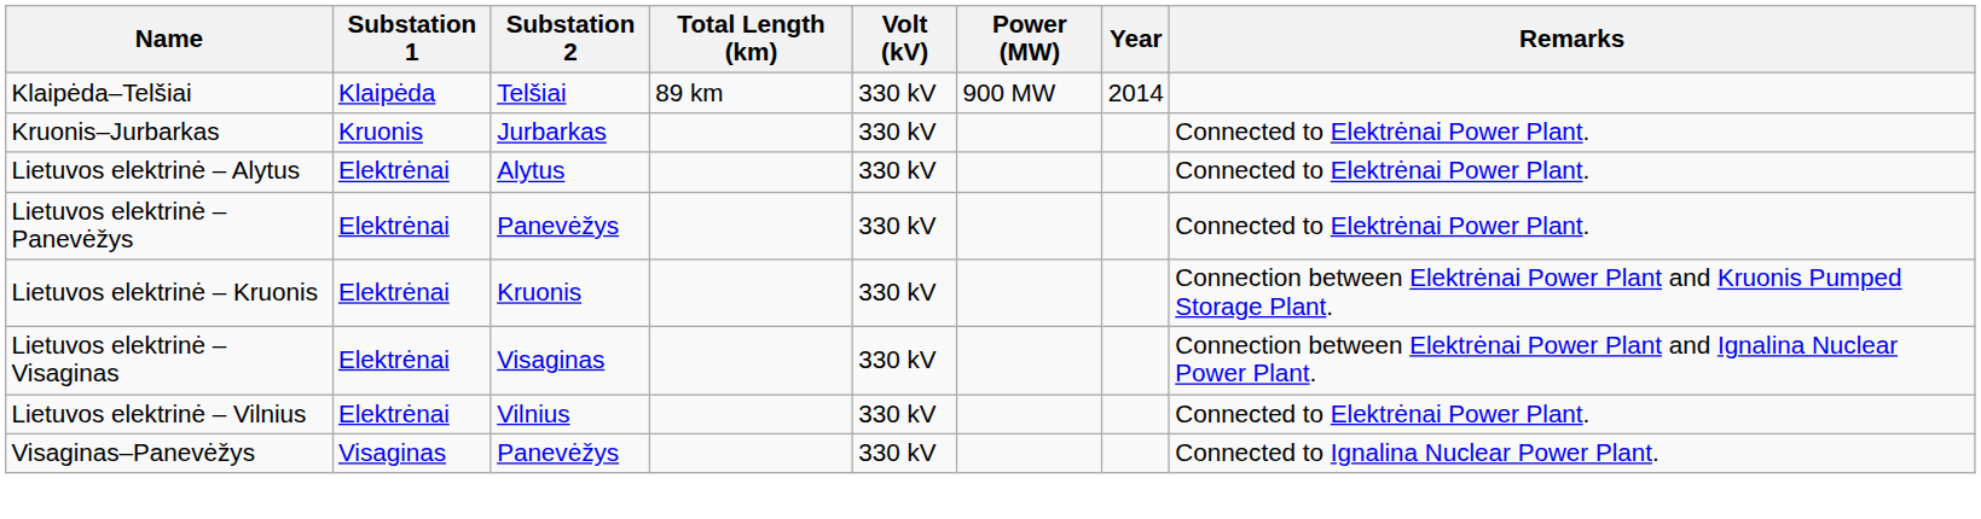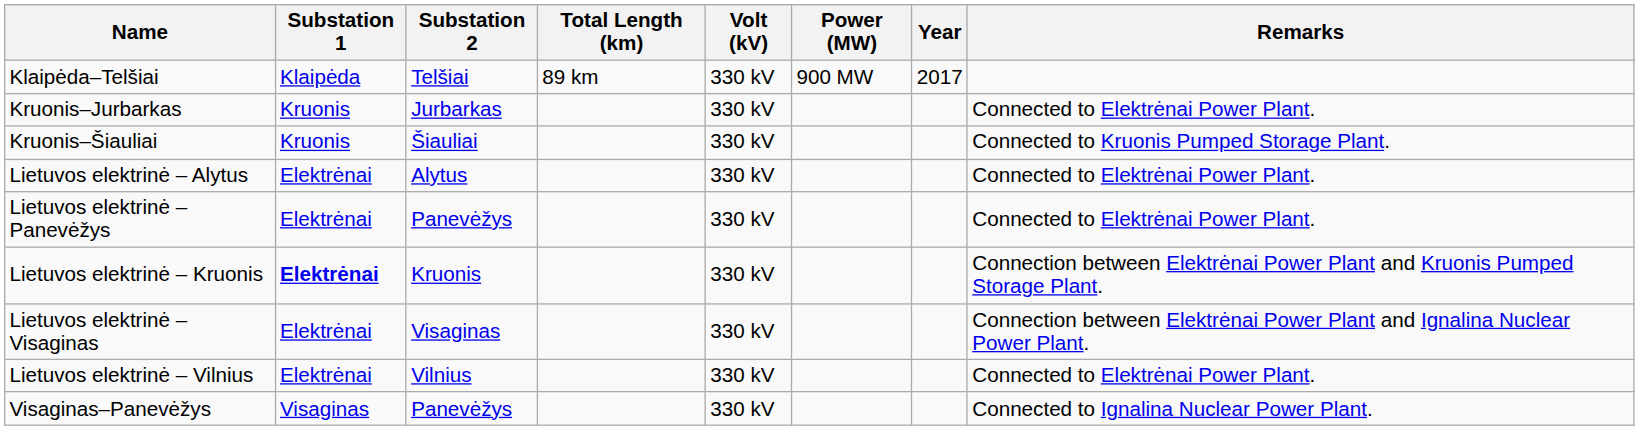 <table class="wikitable sortable" width="100%">
 <tr bgcolor="#dfdfdf">
 <th>Name</th>
 <th>Substation 1</th>
 <th>Substation 2</th>
 <th>Total Length (km)</th>
 <th>Volt (kV)</th>
 <th>Power (MW)</th>
 <th>Year</th>
 <th>Remarks</th>
 </tr>
 <tr>
 <td>Klaipėda–Telšiai</td>
 <td><a href='#'>Klaipėda</a></td>
 <td><a href='#'>Telšiai</a></td>
 <td>89 km</td>
 <td>330 kV</td>
 <td>900 MW</td>
-<td>2014</td>
+<td>2017</td>
 <td></td>
 </tr>
 <tr>
 <td>Kruonis–Jurbarkas</td>
 <td><a href='#'>Kruonis</a></td>
 <td><a href='#'>Jurbarkas</a></td>
 <td></td>
 <td>330 kV</td>
 <td></td>
 <td></td>
 <td>Connected to <a href='#'>Elektrėnai Power Plant</a>.</td>
+</tr>
+<tr>
+<td>Kruonis–Šiauliai</td>
+<td><a href='#'>Kruonis</a></td>
+<td><a href='#'>Šiauliai</a></td>
+<td></td>
+<td>330 kV</td>
+<td></td>
+<td></td>
+<td>Connected to <a href='#'>Kruonis Pumped Storage Plant</a>.</td>
 </tr>
 <tr>
 <td>Lietuvos elektrinė – Alytus</td>
 <td><a href='#'>Elektrėnai</a></td>
 <td><a href='#'>Alytus</a></td>
 <td></td>
 <td>330 kV</td>
 <td></td>
 <td></td>
 <td>Connected to <a href='#'>Elektrėnai Power Plant</a>.</td>
 </tr>
 <tr>
 <td>Lietuvos elektrinė – Panevėžys</td>
 <td><a href='#'>Elektrėnai</a></td>
 <td><a href='#'>Panevėžys</a></td>
 <td></td>
 <td>330 kV</td>
 <td></td>
 <td></td>
 <td>Connected to <a href='#'>Elektrėnai Power Plant</a>.</td>
 </tr>
 <tr>
 <td>Lietuvos elektrinė – Kruonis</td>
-<td><a href='#'>Elektrėnai</a></td>
+<td><strong><a href='#'>Elektrėnai</a></strong></td>
 <td><a href='#'>Kruonis</a></td>
 <td></td>
 <td>330 kV</td>
 <td></td>
 <td></td>
 <td>Connection between <a href='#'>Elektrėnai Power Plant</a> and <a href='#'>Kruonis Pumped Storage Plant</a>.</td>
 </tr>
 <tr>
 <td>Lietuvos elektrinė – Visaginas</td>
 <td><a href='#'>Elektrėnai</a></td>
 <td><a href='#'>Visaginas</a></td>
 <td></td>
 <td>330 kV</td>
 <td></td>
 <td></td>
 <td>Connection between <a href='#'>Elektrėnai Power Plant</a> and <a href='#'>Ignalina Nuclear Power Plant</a>.</td>
 </tr>
 <tr>
 <td>Lietuvos elektrinė – Vilnius</td>
 <td><a href='#'>Elektrėnai</a></td>
 <td><a href='#'>Vilnius</a></td>
 <td></td>
 <td>330 kV</td>
 <td></td>
 <td></td>
 <td>Connected to <a href='#'>Elektrėnai Power Plant</a>.</td>
 </tr>
 <tr>
 <td>Visaginas–Panevėžys</td>
 <td><a href='#'>Visaginas</a></td>
 <td><a href='#'>Panevėžys</a></td>
 <td></td>
 <td>330 kV</td>
 <td></td>
 <td></td>
 <td>Connected to <a href='#'>Ignalina Nuclear Power Plant</a>.</td>
 </tr>
 </table>
